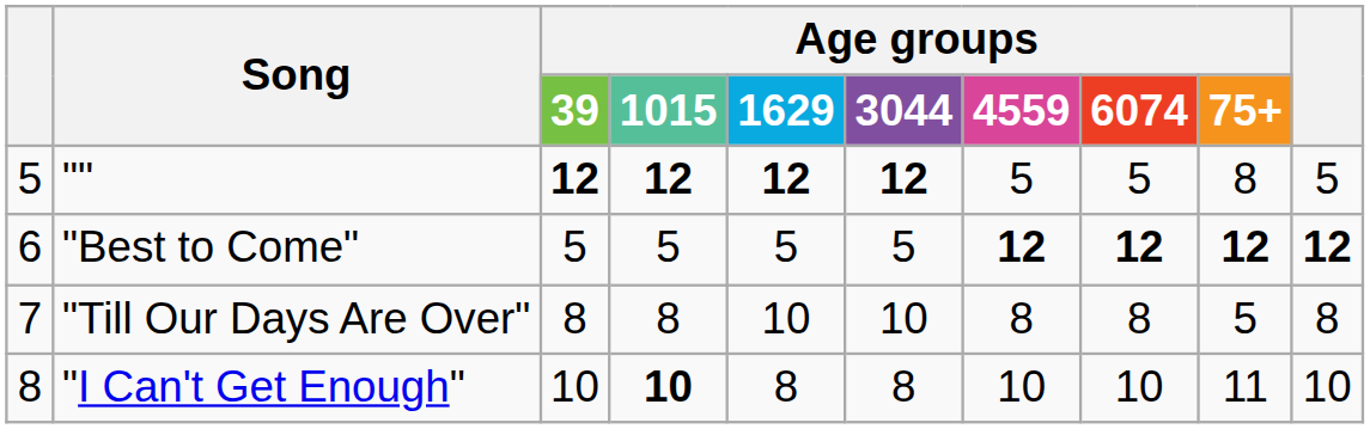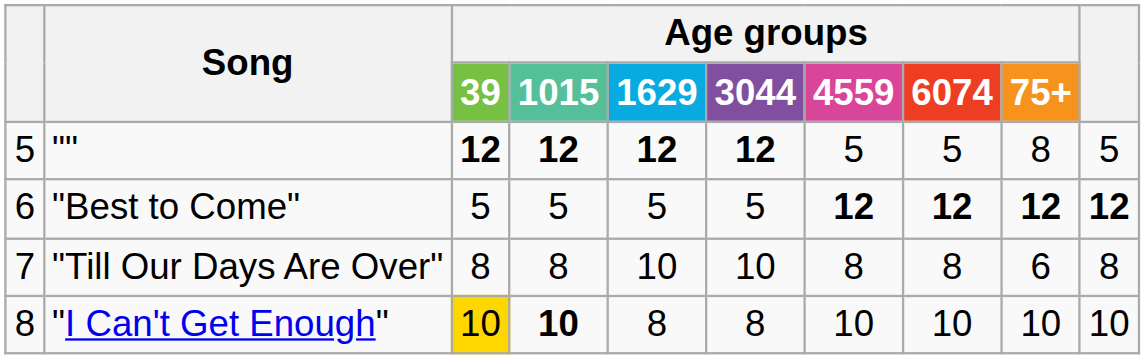 <table class="wikitable" style="margin: 1em auto 1em auto; text-align:center;">
 <tr>
 <th rowspan="2"></th>
 <th rowspan="2">Song</th>
 <th colspan="7">Age groups</th>
 <th rowspan="2"></th>
 </tr>
 <tr>
 <th style="background:#76C043;color:white;">39</th>
 <th style="background:#55BF9A;color:white;">1015</th>
 <th style="background:#09AAE0;color:white;">1629</th>
 <th style="background:#804F9F;color:white;">3044</th>
 <th style="background:#D94599;color:white;">4559</th>
 <th style="background:#ED3E23;color:white;">6074</th>
 <th style="background:#F6931D;color:white;">75+</th>
 </tr>
 <tr>
 <td>5</td>
 <td style="text-align:left;">""</td>
 <td><strong>12</strong></td>
 <td><strong>12</strong></td>
 <td><strong>12</strong></td>
 <td><strong>12</strong></td>
 <td>5</td>
 <td>5</td>
 <td>8</td>
 <td>5</td>
 </tr>
 <tr>
 <td>6</td>
 <td style="text-align:left;">"Best to Come"</td>
 <td>5</td>
 <td>5</td>
 <td>5</td>
 <td>5</td>
 <td><strong>12</strong></td>
 <td><strong>12</strong></td>
 <td><strong>12</strong></td>
 <td><strong>12</strong></td>
 </tr>
 <tr>
 <td>7</td>
 <td style="text-align:left;">"Till Our Days Are Over"</td>
 <td>8</td>
 <td>8</td>
 <td>10</td>
 <td>10</td>
 <td>8</td>
 <td>8</td>
-<td>5</td>
+<td>6</td>
 <td>8</td>
 </tr>
 <tr>
 <td>8</td>
 <td style="text-align:left;">"<a href='#'>I Can't Get Enough</a>"</td>
-<td>10</td>
+<td style="background: gold;">10</td>
 <td><strong>10</strong></td>
 <td>8</td>
 <td>8</td>
 <td>10</td>
 <td>10</td>
-<td>11</td>
+<td>10</td>
 <td>10</td>
 </tr>
 </table>
